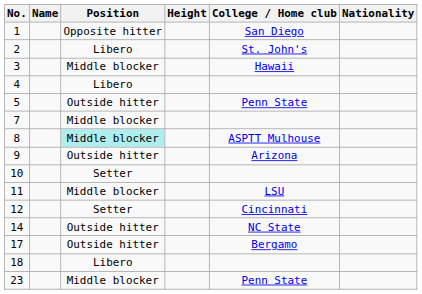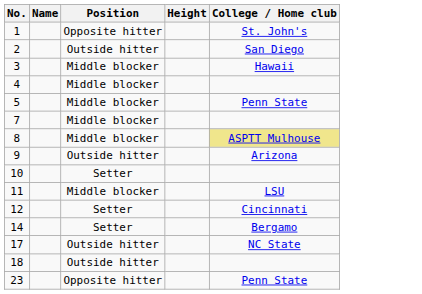 <table class="wikitable sortable" style="font-size:100%; text-align:center;">
 <tr>
 <th>No.</th>
 <th>Name</th>
 <th>Position</th>
 <th>Height</th>
 <th>College / Home club</th>
-<th>Nationality</th>
 </tr>
 <tr>
 <td>1</td>
 <td></td>
 <td>Opposite hitter</td>
 <td></td>
-<td><a href='#'>San Diego</a></td>
-<td></td>
+<td><a href='#'>St. John's</a></td>
 </tr>
 <tr>
 <td>2</td>
 <td></td>
-<td>Libero</td>
+<td>Outside hitter</td>
 <td></td>
-<td><a href='#'>St. John's</a></td>
-<td></td>
+<td><a href='#'>San Diego</a></td>
 </tr>
 <tr>
 <td>3</td>
 <td></td>
 <td>Middle blocker</td>
 <td></td>
 <td><a href='#'>Hawaii</a></td>
-<td></td>
 </tr>
 <tr>
 <td>4</td>
 <td></td>
-<td>Libero</td>
-<td></td>
+<td>Middle blocker</td>
 <td></td>
 <td></td>
 </tr>
 <tr>
 <td>5</td>
 <td></td>
-<td>Outside hitter</td>
+<td>Middle blocker</td>
 <td></td>
 <td><a href='#'>Penn State</a></td>
-<td></td>
 </tr>
 <tr>
 <td>7</td>
 <td></td>
 <td>Middle blocker</td>
 <td></td>
 <td></td>
-<td></td>
 </tr>
 <tr>
 <td>8</td>
 <td></td>
-<td style="background: paleturquoise;">Middle blocker</td>
+<td>Middle blocker</td>
 <td></td>
-<td><a href='#'>ASPTT Mulhouse</a></td>
-<td></td>
+<td style="background: khaki;"><a href='#'>ASPTT Mulhouse</a></td>
 </tr>
 <tr>
 <td>9</td>
 <td></td>
 <td>Outside hitter</td>
 <td></td>
 <td><a href='#'>Arizona</a></td>
-<td></td>
 </tr>
 <tr>
 <td>10</td>
 <td></td>
 <td>Setter</td>
-<td></td>
 <td></td>
 <td></td>
 </tr>
 <tr>
 <td>11</td>
 <td></td>
 <td>Middle blocker</td>
 <td></td>
 <td><a href='#'>LSU</a></td>
-<td></td>
 </tr>
 <tr>
 <td>12</td>
 <td></td>
 <td>Setter</td>
 <td></td>
 <td><a href='#'>Cincinnati</a></td>
-<td></td>
 </tr>
 <tr>
 <td>14</td>
 <td></td>
-<td>Outside hitter</td>
+<td>Setter</td>
 <td></td>
-<td><a href='#'>NC State</a></td>
-<td></td>
+<td><a href='#'>Bergamo</a></td>
 </tr>
 <tr>
 <td>17</td>
 <td></td>
 <td>Outside hitter</td>
 <td></td>
-<td><a href='#'>Bergamo</a></td>
-<td></td>
+<td><a href='#'>NC State</a></td>
 </tr>
 <tr>
 <td>18</td>
 <td></td>
-<td>Libero</td>
-<td></td>
+<td>Outside hitter</td>
 <td></td>
 <td></td>
 </tr>
 <tr>
 <td>23</td>
 <td></td>
-<td>Middle blocker</td>
+<td>Opposite hitter</td>
 <td></td>
 <td><a href='#'>Penn State</a></td>
-<td></td>
 </tr>
 </table>
